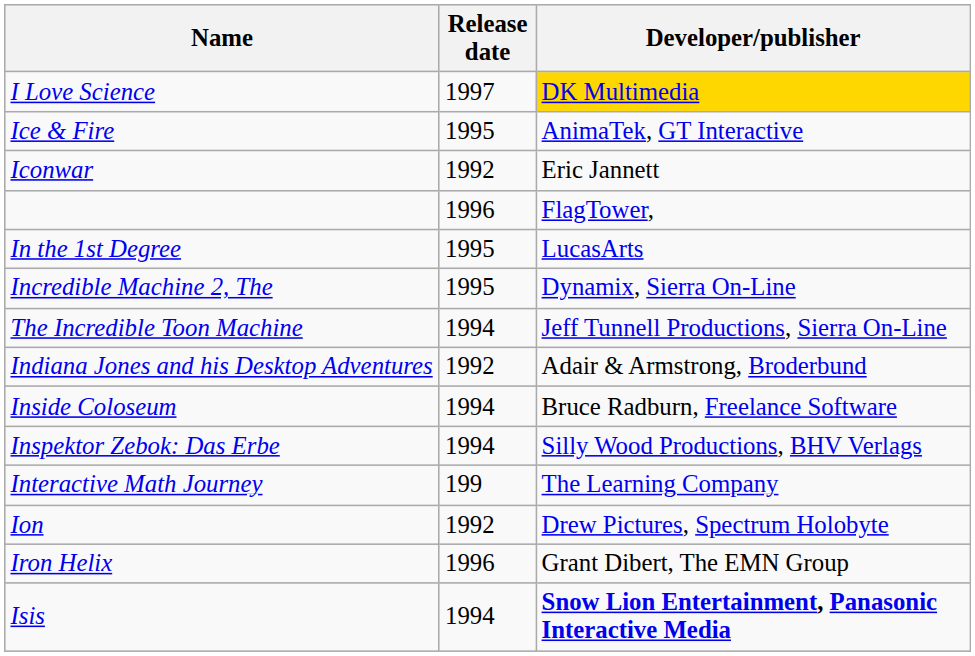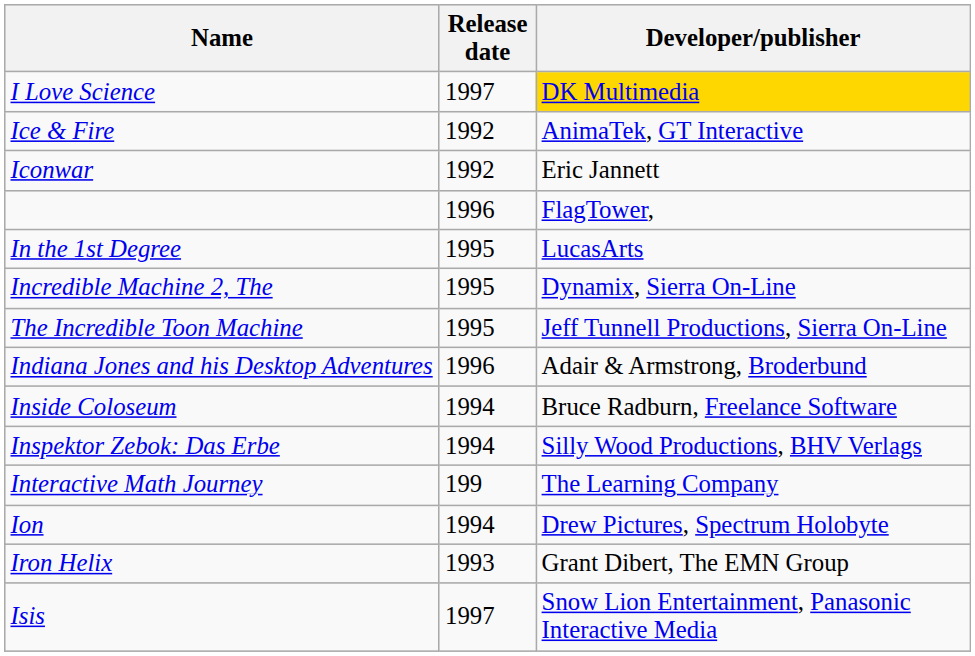 <table class="wikitable sortable" style="width:100%;">
 <tr>
 <th style="width:45%;">Name</th>
 <th style="width:10%;">Release date</th>
 <th style="width:45%;">Developer/publisher</th>
 </tr>
 <tr>
 <td><em><a href='#'>I Love Science</a></em></td>
 <td>1997</td>
 <td style="background: gold;"><a href='#'>DK Multimedia</a></td>
 </tr>
 <tr>
 <td><em><a href='#'>Ice & Fire</a></em></td>
-<td>1995</td>
+<td>1992</td>
 <td><a href='#'>AnimaTek</a>, <a href='#'>GT Interactive</a></td>
 </tr>
 <tr>
 <td><em><a href='#'>Iconwar</a></em></td>
 <td>1992</td>
 <td>Eric Jannett</td>
 </tr>
 <tr>
 <td><em></em></td>
 <td>1996</td>
 <td><a href='#'>FlagTower</a>, </td>
 </tr>
 <tr>
 <td><em><a href='#'>In the 1st Degree</a></em></td>
 <td>1995</td>
 <td><a href='#'>LucasArts</a></td>
 </tr>
 <tr>
 <td><em><a href='#'>Incredible Machine 2, The</a></em></td>
 <td>1995</td>
 <td><a href='#'>Dynamix</a>, <a href='#'>Sierra On-Line</a></td>
 </tr>
 <tr>
 <td><em><a href='#'>The Incredible Toon Machine</a></em></td>
-<td>1994</td>
+<td>1995</td>
 <td><a href='#'>Jeff Tunnell Productions</a>, <a href='#'>Sierra On-Line</a></td>
 </tr>
 <tr>
 <td><em><a href='#'>Indiana Jones and his Desktop Adventures</a></em></td>
-<td>1992</td>
+<td>1996</td>
 <td>Adair & Armstrong, <a href='#'>Broderbund</a></td>
 </tr>
 <tr>
 <td><em><a href='#'>Inside Coloseum</a></em></td>
 <td>1994</td>
 <td>Bruce Radburn, <a href='#'>Freelance Software</a></td>
 </tr>
 <tr>
 <td><em><a href='#'>Inspektor Zebok: Das Erbe</a></em></td>
 <td>1994</td>
 <td><a href='#'>Silly Wood Productions</a>, <a href='#'>BHV Verlags</a></td>
 </tr>
 <tr>
 <td><em><a href='#'>Interactive Math Journey</a></em></td>
 <td>199</td>
 <td><a href='#'>The Learning Company</a></td>
 </tr>
 <tr>
 <td><em><a href='#'>Ion</a></em></td>
-<td>1992</td>
+<td>1994</td>
 <td><a href='#'>Drew Pictures</a>, <a href='#'>Spectrum Holobyte</a></td>
 </tr>
 <tr>
 <td><em><a href='#'>Iron Helix</a></em></td>
-<td>1996</td>
+<td>1993</td>
 <td>Grant Dibert, The EMN Group</td>
 </tr>
 <tr>
 <td><em><a href='#'>Isis</a></em></td>
-<td>1994</td>
-<td><strong><a href='#'>Snow Lion Entertainment</a>, <a href='#'>Panasonic Interactive Media</a></strong></td>
+<td>1997</td>
+<td><a href='#'>Snow Lion Entertainment</a>, <a href='#'>Panasonic Interactive Media</a></td>
 </tr>
 </table>
